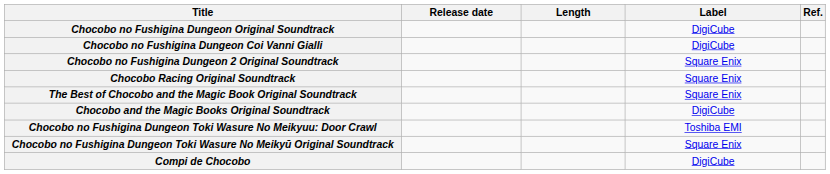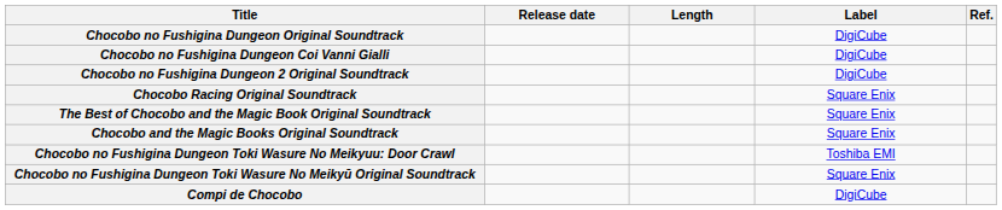 <table class="wikitable sortable plainrowheaders" style="width: 100%;">
 <tr>
 <th style="width:50%;" scope="col">Title</th>
 <th style="width:15%;" scope="col">Release date</th>
 <th style="width:13%;" scope="col" data-sort- type="number">Length</th>
 <th style="width:30%;" scope="col">Label</th>
 <th style="width:2%;" scope="col" class="unsortable">Ref.</th>
 </tr>
 <tr style="text-align: center;">
 <th scope="row" style="text-align:center;"><em>Chocobo no Fushigina Dungeon Original Soundtrack</em></th>
 <td></td>
 <td></td>
 <td><a href='#'>DigiCube</a></td>
 <td></td>
 </tr>
 <tr style="text-align: center;">
 <th scope="row" style="text-align:center;"><em>Chocobo no Fushigina Dungeon Coi Vanni Gialli</em></th>
 <td></td>
 <td></td>
 <td><a href='#'>DigiCube</a></td>
 <td></td>
 </tr>
 <tr style="text-align: center;">
 <th scope="row" style="text-align:center;"><em>Chocobo no Fushigina Dungeon 2 Original Soundtrack</em></th>
 <td></td>
 <td></td>
-<td><a href='#'>Square Enix</a></td>
+<td><a href='#'>DigiCube</a></td>
 <td></td>
 </tr>
 <tr style="text-align: center;">
 <th scope="row" style="text-align:center;"><em>Chocobo Racing Original Soundtrack</em></th>
 <td></td>
 <td></td>
 <td><a href='#'>Square Enix</a></td>
 <td></td>
 </tr>
 <tr style="text-align: center;">
 <th scope="row" style="text-align:center;"><em>The Best of Chocobo and the Magic Book Original Soundtrack</em></th>
 <td></td>
 <td></td>
 <td><a href='#'>Square Enix</a></td>
 <td></td>
 </tr>
 <tr style="text-align: center;">
 <th scope="row" style="text-align:center;"><em>Chocobo and the Magic Books Original Soundtrack</em></th>
 <td></td>
 <td></td>
-<td><a href='#'>DigiCube</a></td>
+<td><a href='#'>Square Enix</a></td>
 <td></td>
 </tr>
 <tr style="text-align: center;">
 <th scope="row" style="text-align:center;"><em>Chocobo no Fushigina Dungeon Toki Wasure No Meikyuu: Door Crawl</em></th>
 <td></td>
 <td></td>
 <td><a href='#'>Toshiba EMI</a></td>
 <td></td>
 </tr>
 <tr style="text-align: center;">
 <th scope="row" style="text-align:center;"><em>Chocobo no Fushigina Dungeon Toki Wasure No Meikyū Original Soundtrack</em></th>
 <td></td>
 <td></td>
 <td><a href='#'>Square Enix</a></td>
 <td></td>
 </tr>
 <tr style="text-align: center;">
 <th scope="row" style="text-align:center;"><em>Compi de Chocobo</em></th>
 <td></td>
 <td></td>
 <td><a href='#'>DigiCube</a></td>
 <td></td>
 </tr>
 </table>
